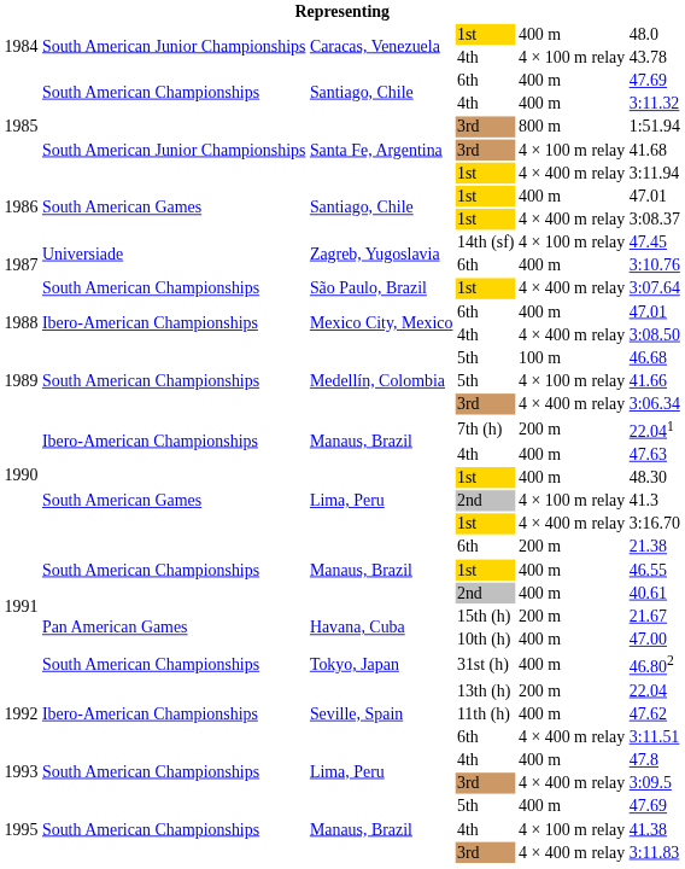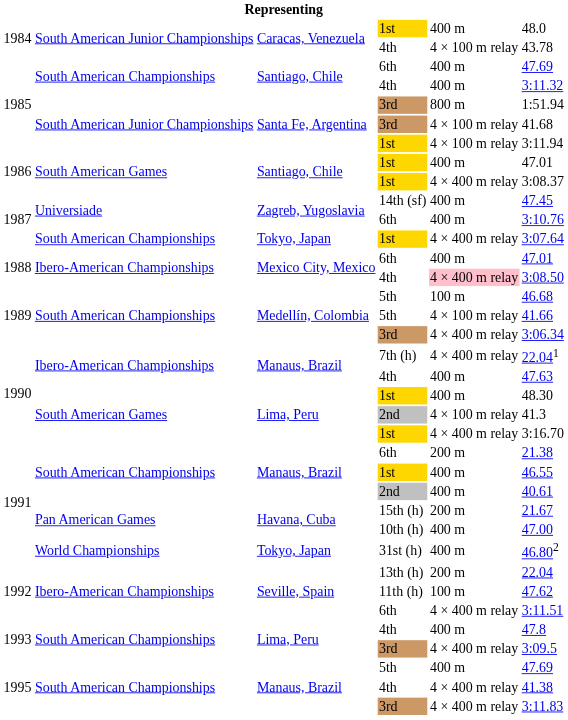 <table>
 <tr>
 <th colspan="6">Representing </th>
 </tr>
 <tr>
 <td rowspan=2>1984</td>
 <td rowspan=2><a href='#'>South American Junior Championships</a></td>
 <td rowspan=2><a href='#'>Caracas, Venezuela</a></td>
 <td bgcolor=gold>1st</td>
 <td>400 m</td>
 <td>48.0</td>
 </tr>
 <tr>
 <td>4th</td>
 <td>4 × 100 m relay</td>
 <td>43.78</td>
 </tr>
 <tr>
 <td rowspan=5>1985</td>
 <td rowspan=2><a href='#'>South American Championships</a></td>
 <td rowspan=2><a href='#'>Santiago, Chile</a></td>
 <td>6th</td>
 <td>400 m</td>
 <td><a href='#'>47.69</a></td>
 </tr>
 <tr>
 <td>4th</td>
 <td>400 m</td>
 <td><a href='#'>3:11.32</a></td>
 </tr>
 <tr>
 <td rowspan=3><a href='#'>South American Junior Championships</a></td>
 <td rowspan=3><a href='#'>Santa Fe, Argentina</a></td>
 <td bgcolor=cc9966>3rd</td>
 <td>800 m</td>
 <td>1:51.94</td>
 </tr>
 <tr>
 <td bgcolor=cc9966>3rd</td>
 <td>4 × 100 m relay</td>
 <td>41.68</td>
 </tr>
 <tr>
 <td bgcolor=gold>1st</td>
-<td>4 × 400 m relay</td>
+<td>4 × 100 m relay</td>
 <td>3:11.94</td>
 </tr>
 <tr>
 <td rowspan=2>1986</td>
 <td rowspan=2><a href='#'>South American Games</a></td>
 <td rowspan=2><a href='#'>Santiago, Chile</a></td>
 <td bgcolor=gold>1st</td>
 <td>400 m</td>
 <td>47.01</td>
 </tr>
 <tr>
 <td bgcolor=gold>1st</td>
 <td>4 × 400 m relay</td>
 <td>3:08.37</td>
 </tr>
 <tr>
 <td rowspan=3>1987</td>
 <td rowspan=2><a href='#'>Universiade</a></td>
 <td rowspan=2><a href='#'>Zagreb, Yugoslavia</a></td>
 <td>14th (sf)</td>
-<td>4 × 100 m relay</td>
+<td>400 m</td>
 <td><a href='#'>47.45</a></td>
 </tr>
 <tr>
 <td>6th</td>
 <td>400 m</td>
 <td><a href='#'>3:10.76</a></td>
 </tr>
 <tr>
 <td><a href='#'>South American Championships</a></td>
-<td><a href='#'>São Paulo, Brazil</a></td>
+<td><a href='#'>Tokyo, Japan</a></td>
 <td bgcolor=gold>1st</td>
 <td>4 × 400 m relay</td>
 <td><a href='#'>3:07.64</a></td>
 </tr>
 <tr>
 <td rowspan=2>1988</td>
 <td rowspan=2><a href='#'>Ibero-American Championships</a></td>
 <td rowspan=2><a href='#'>Mexico City, Mexico</a></td>
 <td>6th</td>
 <td>400 m</td>
 <td><a href='#'>47.01</a></td>
 </tr>
 <tr>
 <td>4th</td>
-<td>4 × 400 m relay</td>
+<td style="background: pink;">4 × 400 m relay</td>
 <td><a href='#'>3:08.50</a></td>
 </tr>
 <tr>
 <td rowspan=3>1989</td>
 <td rowspan=3><a href='#'>South American Championships</a></td>
 <td rowspan=3><a href='#'>Medellín, Colombia</a></td>
 <td>5th</td>
 <td>100 m</td>
 <td><a href='#'>46.68</a></td>
 </tr>
 <tr>
 <td>5th</td>
 <td>4 × 100 m relay</td>
 <td><a href='#'>41.66</a></td>
 </tr>
 <tr>
 <td bgcolor=cc9966>3rd</td>
 <td>4 × 400 m relay</td>
 <td><a href='#'>3:06.34</a></td>
 </tr>
 <tr>
 <td rowspan=5>1990</td>
 <td rowspan=2><a href='#'>Ibero-American Championships</a></td>
 <td rowspan=2><a href='#'>Manaus, Brazil</a></td>
 <td>7th (h)</td>
-<td>200 m</td>
+<td>4 × 400 m relay</td>
 <td><a href='#'>22.04</a><sup>1</sup></td>
 </tr>
 <tr>
 <td>4th</td>
 <td>400 m</td>
 <td><a href='#'>47.63</a></td>
 </tr>
 <tr>
 <td rowspan=3><a href='#'>South American Games</a></td>
 <td rowspan=3><a href='#'>Lima, Peru</a></td>
 <td bgcolor=gold>1st</td>
 <td>400 m</td>
 <td>48.30</td>
 </tr>
 <tr>
 <td bgcolor=silver>2nd</td>
 <td>4 × 100 m relay</td>
 <td>41.3</td>
 </tr>
 <tr>
 <td bgcolor=gold>1st</td>
 <td>4 × 400 m relay</td>
 <td>3:16.70</td>
 </tr>
 <tr>
 <td rowspan=6>1991</td>
 <td rowspan=3><a href='#'>South American Championships</a></td>
 <td rowspan=3><a href='#'>Manaus, Brazil</a></td>
 <td>6th</td>
 <td>200 m</td>
 <td><a href='#'>21.38</a></td>
 </tr>
 <tr>
 <td bgcolor=gold>1st</td>
 <td>400 m</td>
 <td><a href='#'>46.55</a></td>
 </tr>
 <tr>
 <td bgcolor=silver>2nd</td>
 <td>400 m</td>
 <td><a href='#'>40.61</a></td>
 </tr>
 <tr>
 <td rowspan=2><a href='#'>Pan American Games</a></td>
 <td rowspan=2><a href='#'>Havana, Cuba</a></td>
 <td>15th (h)</td>
 <td>200 m</td>
 <td><a href='#'>21.67</a></td>
 </tr>
 <tr>
 <td>10th (h)</td>
 <td>400 m</td>
 <td><a href='#'>47.00</a></td>
 </tr>
 <tr>
-<td><a href='#'>South American Championships</a></td>
+<td><a href='#'>World Championships</a></td>
 <td><a href='#'>Tokyo, Japan</a></td>
 <td>31st (h)</td>
 <td>400 m</td>
 <td><a href='#'>46.80</a><sup>2</sup></td>
 </tr>
 <tr>
 <td rowspan=3>1992</td>
 <td rowspan=3><a href='#'>Ibero-American Championships</a></td>
 <td rowspan=3><a href='#'>Seville, Spain</a></td>
 <td>13th (h)</td>
 <td>200 m</td>
 <td><a href='#'>22.04</a></td>
 </tr>
 <tr>
 <td>11th (h)</td>
-<td>400 m</td>
+<td>100 m</td>
 <td><a href='#'>47.62</a></td>
 </tr>
 <tr>
 <td>6th</td>
 <td>4 × 400 m relay</td>
 <td><a href='#'>3:11.51</a></td>
 </tr>
 <tr>
 <td rowspan=2>1993</td>
 <td rowspan=2><a href='#'>South American Championships</a></td>
 <td rowspan=2><a href='#'>Lima, Peru</a></td>
 <td>4th</td>
 <td>400 m</td>
 <td><a href='#'>47.8</a></td>
 </tr>
 <tr>
 <td bgcolor=cc9966>3rd</td>
 <td>4 × 400 m relay</td>
 <td><a href='#'>3:09.5</a></td>
 </tr>
 <tr>
 <td rowspan=3>1995</td>
 <td rowspan=3><a href='#'>South American Championships</a></td>
 <td rowspan=3><a href='#'>Manaus, Brazil</a></td>
 <td>5th</td>
 <td>400 m</td>
 <td><a href='#'>47.69</a></td>
 </tr>
 <tr>
 <td>4th</td>
-<td>4 × 100 m relay</td>
+<td>4 × 400 m relay</td>
 <td><a href='#'>41.38</a></td>
 </tr>
 <tr>
 <td bgcolor=cc9966>3rd</td>
 <td>4 × 400 m relay</td>
 <td><a href='#'>3:11.83</a></td>
 </tr>
 </table>
